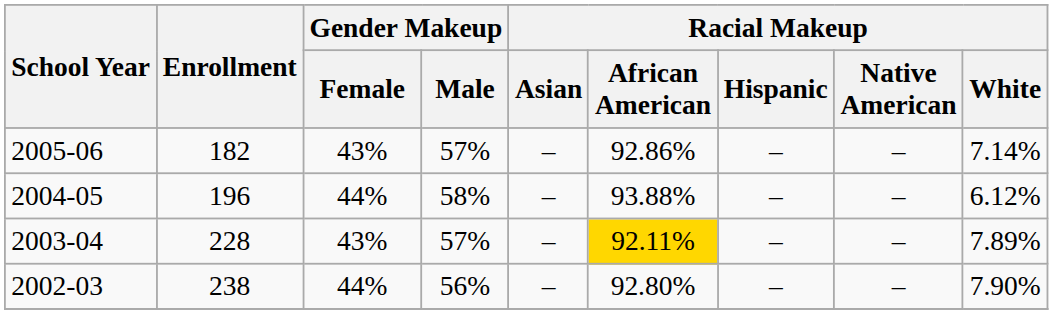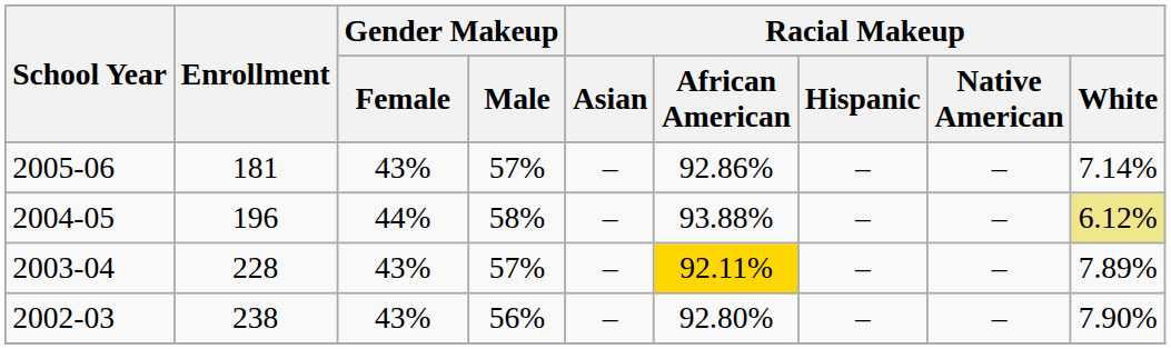 <table class="wikitable" style="font-size: 95%;">
 <tr>
 <th rowspan="2">School Year</th>
 <th rowspan="2">Enrollment</th>
 <th colspan="2">Gender Makeup</th>
 <th colspan="5">Racial Makeup</th>
 </tr>
 <tr>
 <th>Female</th>
 <th>Male</th>
 <th>Asian</th>
 <th>African <br>American</th>
 <th>Hispanic</th>
 <th>Native <br>American</th>
 <th>White</th>
 </tr>
 <tr>
 <td align="left">2005-06</td>
-<td align="center">182</td>
+<td align="center">181</td>
 <td align="center">43%</td>
 <td align="center">57%</td>
 <td align="center">–</td>
 <td align="center">92.86%</td>
 <td align="center">–</td>
 <td align="center">–</td>
 <td align="center">7.14%</td>
 </tr>
 <tr>
 <td align="left">2004-05</td>
 <td align="center">196</td>
 <td align="center">44%</td>
 <td align="center">58%</td>
 <td align="center">–</td>
 <td align="center">93.88%</td>
 <td align="center">–</td>
 <td align="center">–</td>
-<td align="center">6.12%</td>
+<td align="center" style="background: khaki;">6.12%</td>
 </tr>
 <tr>
 <td align="left">2003-04</td>
 <td align="center">228</td>
 <td align="center">43%</td>
 <td align="center">57%</td>
 <td align="center">–</td>
 <td align="center" style="background: gold;">92.11%</td>
 <td align="center">–</td>
 <td align="center">–</td>
 <td align="center">7.89%</td>
 </tr>
 <tr>
 <td align="left">2002-03</td>
 <td align="center">238</td>
-<td align="center">44%</td>
+<td align="center">43%</td>
 <td align="center">56%</td>
 <td align="center">–</td>
 <td align="center">92.80%</td>
 <td align="center">–</td>
 <td align="center">–</td>
 <td align="center">7.90%</td>
 </tr>
 <tr>
 </tr>
 </table>
